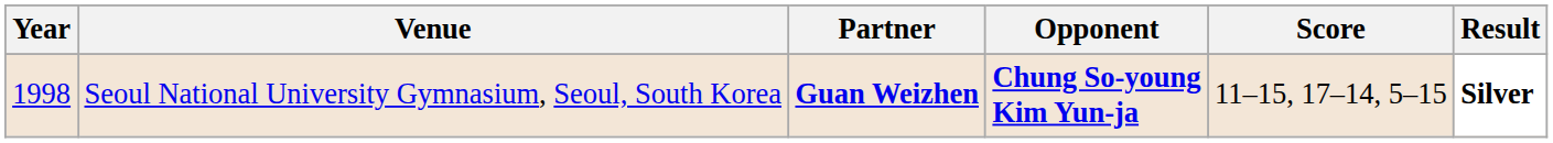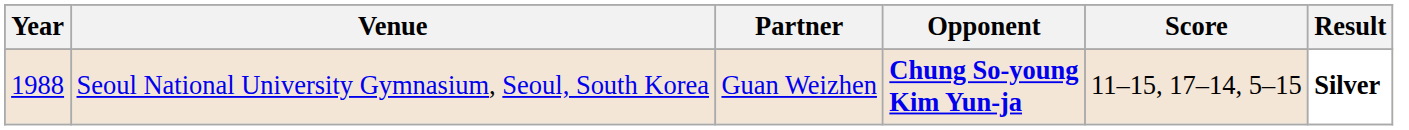 <table class="sortable wikitable" style="font-size: 90%;">
 <tr>
 <th>Year</th>
 <th>Venue</th>
 <th>Partner</th>
 <th>Opponent</th>
 <th>Score</th>
 <th>Result</th>
 </tr>
 <tr style="background:#F3E6D7">
-<td align="center"><a href='#'>1998</a></td>
+<td align="center"><a href='#'>1988</a></td>
 <td align="left"><a href='#'>Seoul National University Gymnasium</a>, <a href='#'>Seoul, South Korea</a></td>
-<td align="left"><strong> <a href='#'>Guan Weizhen</a></strong></td>
+<td align="left"> <a href='#'>Guan Weizhen</a></td>
 <td align="left"><strong> <a href='#'>Chung So-young</a> <br>  <a href='#'>Kim Yun-ja</a></strong></td>
 <td align="left">11–15, 17–14, 5–15</td>
 <td style="text-align:left; background: white"> <strong>Silver</strong></td>
 </tr>
 </table>
